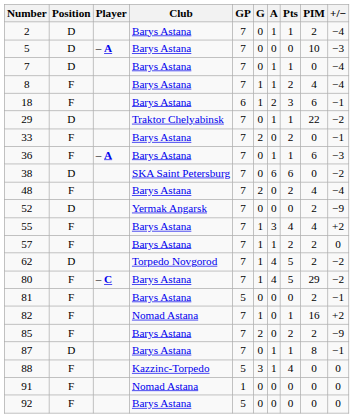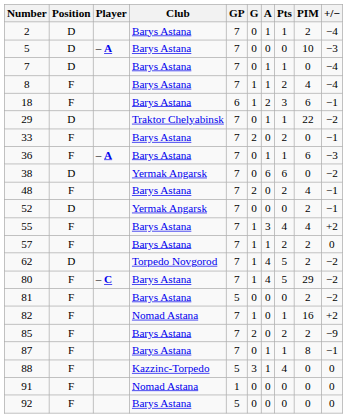 <table class="wikitable sortable" style="text-align: center;">
 <tr>
 <th>Number</th>
 <th>Position</th>
 <th>Player</th>
 <th>Club</th>
 <th>GP</th>
 <th>G</th>
 <th>A</th>
 <th>Pts</th>
 <th>PIM</th>
 <th>+/−</th>
 </tr>
 <tr>
 <td>2</td>
 <td>D</td>
 <td align=left></td>
 <td align=left> <a href='#'>Barys Astana</a></td>
 <td>7</td>
 <td>0</td>
 <td>1</td>
 <td>1</td>
 <td>2</td>
 <td>−4</td>
 </tr>
 <tr>
 <td>5</td>
 <td>D</td>
 <td align=left> – <strong><a href='#'>A</a></strong></td>
 <td align=left> <a href='#'>Barys Astana</a></td>
 <td>7</td>
 <td>0</td>
 <td>0</td>
 <td>0</td>
 <td>10</td>
 <td>−3</td>
 </tr>
 <tr>
 <td>7</td>
 <td>D</td>
 <td align=left></td>
 <td align=left> <a href='#'>Barys Astana</a></td>
 <td>7</td>
 <td>0</td>
 <td>1</td>
 <td>1</td>
 <td>0</td>
 <td>−4</td>
 </tr>
 <tr>
 <td>8</td>
 <td>F</td>
 <td align=left></td>
 <td align=left> <a href='#'>Barys Astana</a></td>
 <td>7</td>
 <td>1</td>
 <td>1</td>
 <td>2</td>
 <td>4</td>
 <td>−4</td>
 </tr>
 <tr>
 <td>18</td>
 <td>F</td>
 <td align=left></td>
 <td align=left> <a href='#'>Barys Astana</a></td>
 <td>6</td>
 <td>1</td>
 <td>2</td>
 <td>3</td>
 <td>6</td>
 <td>−1</td>
 </tr>
 <tr>
 <td>29</td>
 <td>D</td>
 <td align=left></td>
 <td align=left> <a href='#'>Traktor Chelyabinsk</a></td>
 <td>7</td>
 <td>0</td>
 <td>1</td>
 <td>1</td>
 <td>22</td>
 <td>−2</td>
 </tr>
 <tr>
 <td>33</td>
 <td>F</td>
 <td align=left></td>
 <td align=left> <a href='#'>Barys Astana</a></td>
 <td>7</td>
 <td>2</td>
 <td>0</td>
 <td>2</td>
 <td>0</td>
 <td>−1</td>
 </tr>
 <tr>
 <td>36</td>
 <td>F</td>
 <td align=left> – <strong><a href='#'>A</a></strong></td>
 <td align=left> <a href='#'>Barys Astana</a></td>
 <td>7</td>
 <td>0</td>
 <td>1</td>
 <td>1</td>
 <td>6</td>
 <td>−3</td>
 </tr>
 <tr>
 <td>38</td>
 <td>D</td>
 <td align=left></td>
-<td align=left> <a href='#'>SKA Saint Petersburg</a></td>
+<td align=left> <a href='#'>Yermak Angarsk</a></td>
 <td>7</td>
 <td>0</td>
 <td>6</td>
 <td>6</td>
 <td>0</td>
 <td>−2</td>
 </tr>
 <tr>
 <td>48</td>
 <td>F</td>
 <td align=left></td>
 <td align=left> <a href='#'>Barys Astana</a></td>
 <td>7</td>
 <td>2</td>
 <td>0</td>
 <td>2</td>
 <td>4</td>
-<td>−4</td>
+<td>−1</td>
 </tr>
 <tr>
 <td>52</td>
 <td>D</td>
 <td align=left></td>
 <td align=left> <a href='#'>Yermak Angarsk</a></td>
 <td>7</td>
 <td>0</td>
 <td>0</td>
 <td>0</td>
 <td>2</td>
-<td>−9</td>
+<td>−1</td>
 </tr>
 <tr>
 <td>55</td>
 <td>F</td>
 <td align=left></td>
 <td align=left> <a href='#'>Barys Astana</a></td>
 <td>7</td>
 <td>1</td>
 <td>3</td>
 <td>4</td>
 <td>4</td>
 <td>+2</td>
 </tr>
 <tr>
 <td>57</td>
 <td>F</td>
 <td align=left></td>
 <td align=left> <a href='#'>Barys Astana</a></td>
 <td>7</td>
 <td>1</td>
 <td>1</td>
 <td>2</td>
 <td>2</td>
 <td>0</td>
 </tr>
 <tr>
 <td>62</td>
 <td>D</td>
 <td align=left></td>
 <td align=left> <a href='#'>Torpedo Novgorod</a></td>
 <td>7</td>
 <td>1</td>
 <td>4</td>
 <td>5</td>
 <td>2</td>
 <td>−2</td>
 </tr>
 <tr>
 <td>80</td>
 <td>F</td>
 <td align=left> – <strong><a href='#'>C</a></strong></td>
 <td align=left> <a href='#'>Barys Astana</a></td>
 <td>7</td>
 <td>1</td>
 <td>4</td>
 <td>5</td>
 <td>29</td>
 <td>−2</td>
 </tr>
 <tr>
 <td>81</td>
 <td>F</td>
 <td align=left></td>
 <td align=left> <a href='#'>Barys Astana</a></td>
 <td>5</td>
 <td>0</td>
 <td>0</td>
 <td>0</td>
 <td>2</td>
-<td>−1</td>
+<td>−2</td>
 </tr>
 <tr>
 <td>82</td>
 <td>F</td>
 <td align=left></td>
 <td align=left> <a href='#'>Nomad Astana</a></td>
 <td>7</td>
 <td>1</td>
 <td>0</td>
 <td>1</td>
 <td>16</td>
 <td>+2</td>
 </tr>
 <tr>
 <td>85</td>
 <td>F</td>
 <td align=left></td>
 <td align=left> <a href='#'>Barys Astana</a></td>
 <td>7</td>
 <td>2</td>
 <td>0</td>
 <td>2</td>
 <td>2</td>
 <td>−9</td>
 </tr>
 <tr>
 <td>87</td>
-<td>D</td>
+<td>F</td>
 <td align=left></td>
 <td align=left> <a href='#'>Barys Astana</a></td>
 <td>7</td>
 <td>0</td>
 <td>1</td>
 <td>1</td>
 <td>8</td>
 <td>−1</td>
 </tr>
 <tr>
 <td>88</td>
 <td>F</td>
 <td align=left></td>
 <td align=left> <a href='#'>Kazzinc-Torpedo</a></td>
 <td>5</td>
 <td>3</td>
 <td>1</td>
 <td>4</td>
 <td>0</td>
 <td>0</td>
 </tr>
 <tr>
 <td>91</td>
 <td>F</td>
 <td align=left></td>
 <td align=left> <a href='#'>Nomad Astana</a></td>
 <td>1</td>
 <td>0</td>
 <td>0</td>
 <td>0</td>
 <td>0</td>
 <td>0</td>
 </tr>
 <tr>
 <td>92</td>
 <td>F</td>
 <td align=left></td>
 <td align=left> <a href='#'>Barys Astana</a></td>
 <td>5</td>
 <td>0</td>
 <td>0</td>
 <td>0</td>
 <td>0</td>
 <td>0</td>
 </tr>
 </table>
